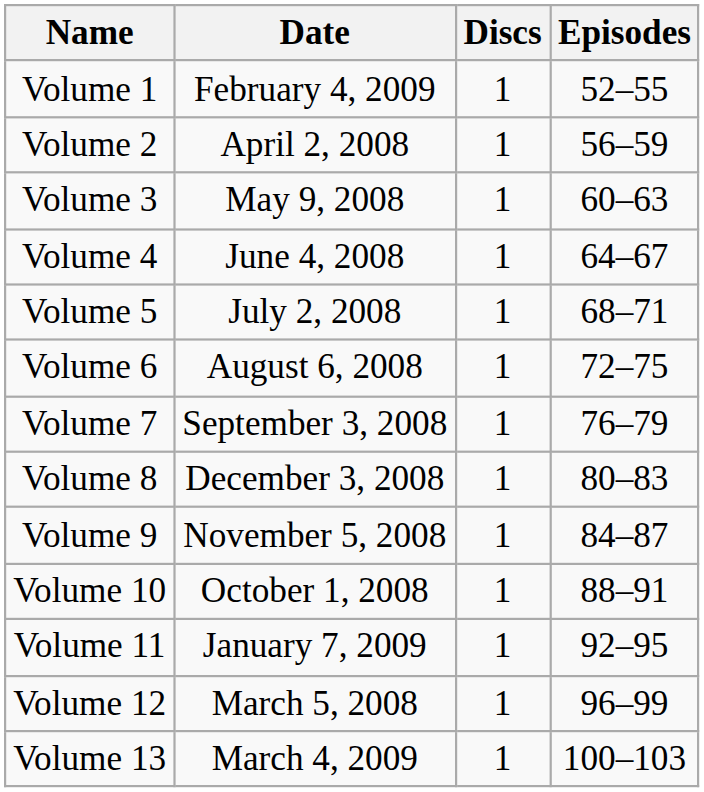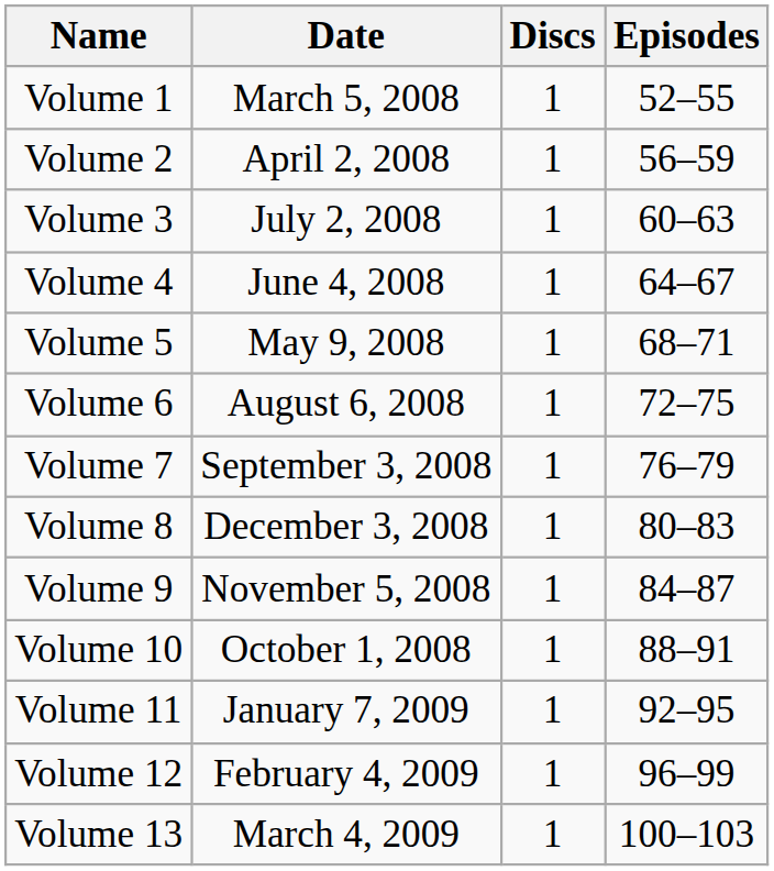 <table class="wikitable" style="text-align:center;">
 <tr>
 <th>Name</th>
 <th>Date</th>
 <th>Discs</th>
 <th>Episodes</th>
 </tr>
 <tr>
 <td>Volume 1</td>
-<td>February 4, 2009</td>
+<td>March 5, 2008</td>
 <td>1</td>
 <td>52–55</td>
 </tr>
 <tr>
 <td>Volume 2</td>
 <td>April 2, 2008</td>
 <td>1</td>
 <td>56–59</td>
 </tr>
 <tr>
 <td>Volume 3</td>
-<td>May 9, 2008</td>
+<td>July 2, 2008</td>
 <td>1</td>
 <td>60–63</td>
 </tr>
 <tr>
 <td>Volume 4</td>
 <td>June 4, 2008</td>
 <td>1</td>
 <td>64–67</td>
 </tr>
 <tr>
 <td>Volume 5</td>
-<td>July 2, 2008</td>
+<td>May 9, 2008</td>
 <td>1</td>
 <td>68–71</td>
 </tr>
 <tr>
 <td>Volume 6</td>
 <td>August 6, 2008</td>
 <td>1</td>
 <td>72–75</td>
 </tr>
 <tr>
 <td>Volume 7</td>
 <td>September 3, 2008</td>
 <td>1</td>
 <td>76–79</td>
 </tr>
 <tr>
 <td>Volume 8</td>
 <td>December 3, 2008</td>
 <td>1</td>
 <td>80–83</td>
 </tr>
 <tr>
 <td>Volume 9</td>
 <td>November 5, 2008</td>
 <td>1</td>
 <td>84–87</td>
 </tr>
 <tr>
 <td>Volume 10</td>
 <td>October 1, 2008</td>
 <td>1</td>
 <td>88–91</td>
 </tr>
 <tr>
 <td>Volume 11</td>
 <td>January 7, 2009</td>
 <td>1</td>
 <td>92–95</td>
 </tr>
 <tr>
 <td>Volume 12</td>
-<td>March 5, 2008</td>
+<td>February 4, 2009</td>
 <td>1</td>
 <td>96–99</td>
 </tr>
 <tr>
 <td>Volume 13</td>
 <td>March 4, 2009</td>
 <td>1</td>
 <td>100–103</td>
 </tr>
 </table>
